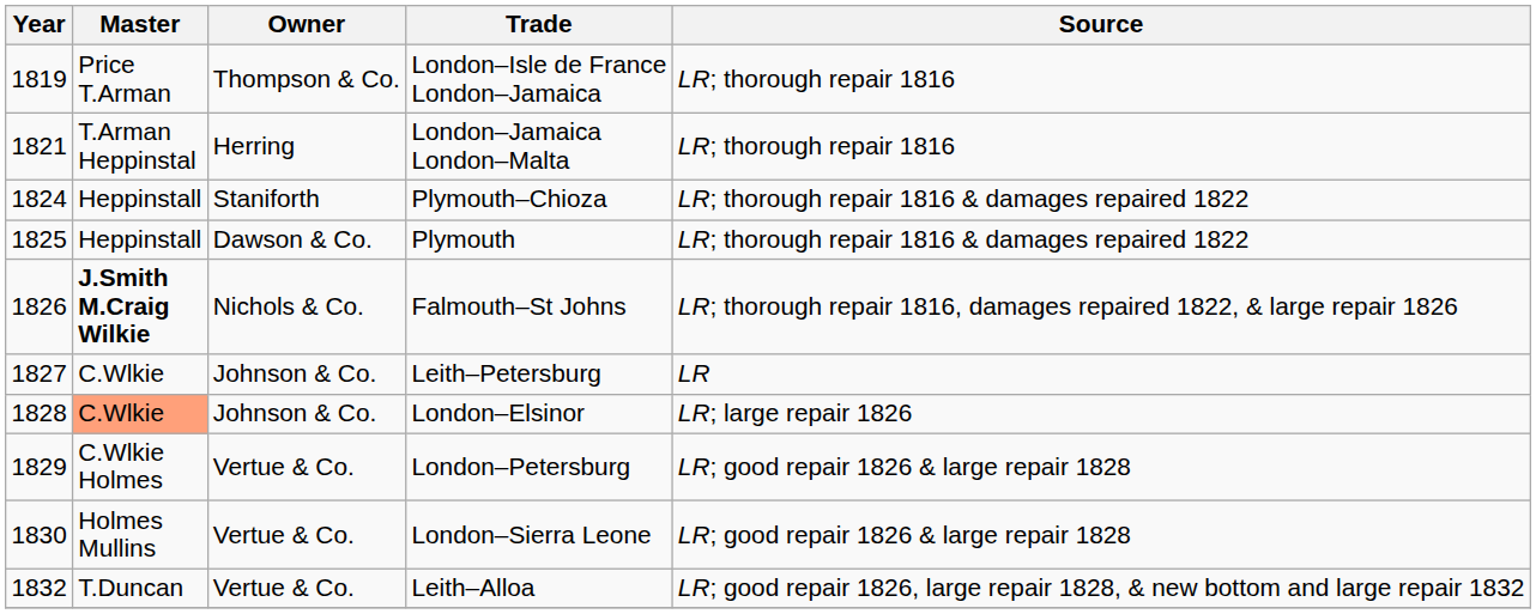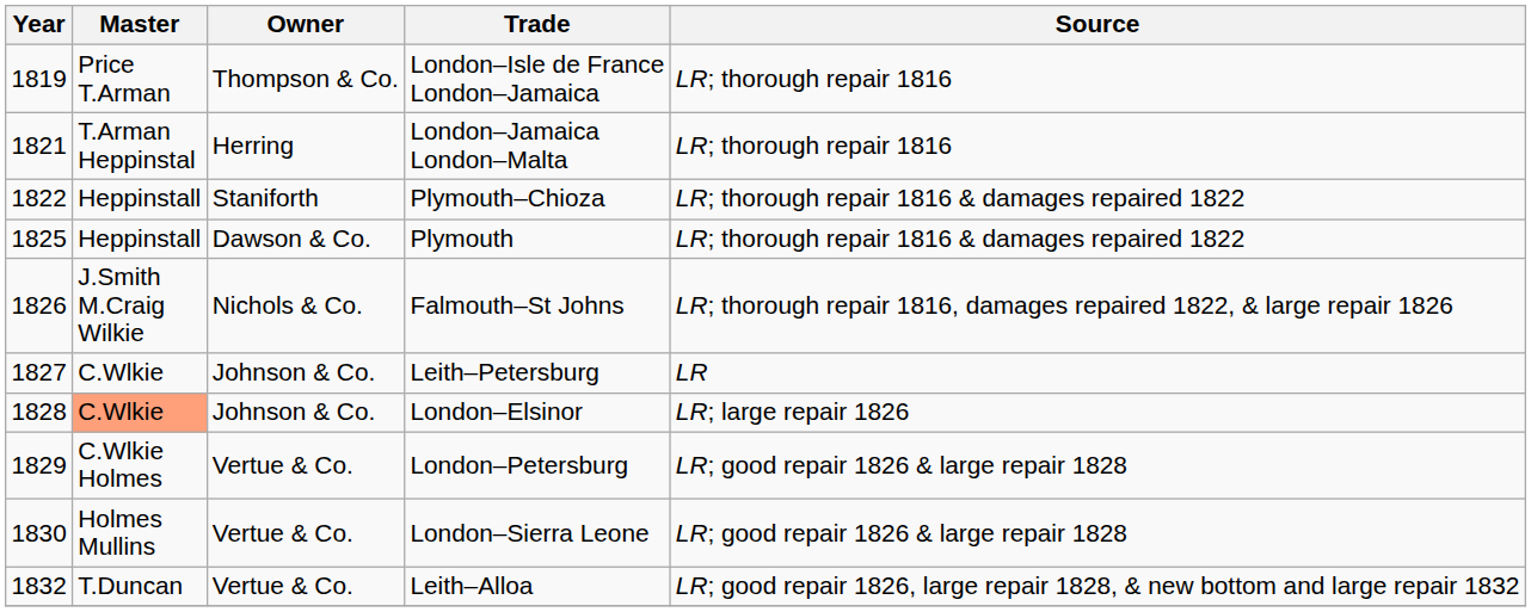 <table class=" wikitable">
 <tr>
 <th>Year</th>
 <th>Master</th>
 <th>Owner</th>
 <th>Trade</th>
 <th>Source</th>
 </tr>
 <tr>
 <td>1819</td>
 <td>Price<br>T.Arman</td>
 <td>Thompson & Co.</td>
 <td>London–Isle de France<br>London–Jamaica</td>
 <td><em>LR</em>; thorough repair 1816</td>
 </tr>
 <tr>
 <td>1821</td>
 <td>T.Arman<br>Heppinstal</td>
 <td>Herring</td>
 <td>London–Jamaica<br>London–Malta</td>
 <td><em>LR</em>; thorough repair 1816</td>
 </tr>
 <tr>
-<td>1824</td>
+<td>1822</td>
 <td>Heppinstall</td>
 <td>Staniforth</td>
 <td>Plymouth–Chioza</td>
 <td><em>LR</em>; thorough repair 1816 & damages repaired 1822</td>
 </tr>
 <tr>
 <td>1825</td>
 <td>Heppinstall</td>
 <td>Dawson & Co.</td>
 <td>Plymouth</td>
 <td><em>LR</em>; thorough repair 1816 & damages repaired 1822</td>
 </tr>
 <tr>
 <td>1826</td>
-<td><strong>J.Smith<br>M.Craig<br>Wilkie</strong></td>
+<td>J.Smith<br>M.Craig<br>Wilkie</td>
 <td>Nichols & Co.</td>
 <td>Falmouth–St Johns</td>
 <td><em>LR</em>; thorough repair 1816, damages repaired 1822, & large repair 1826</td>
 </tr>
 <tr>
 <td>1827</td>
 <td>C.Wlkie</td>
 <td>Johnson & Co.</td>
 <td>Leith–Petersburg</td>
 <td><em>LR</em></td>
 </tr>
 <tr>
 <td>1828</td>
 <td style="background: lightsalmon;">C.Wlkie</td>
 <td>Johnson & Co.</td>
 <td>London–Elsinor</td>
 <td><em>LR</em>; large repair 1826</td>
 </tr>
 <tr>
 <td>1829</td>
 <td>C.Wlkie<br>Holmes</td>
 <td>Vertue & Co.</td>
 <td>London–Petersburg</td>
 <td><em>LR</em>; good repair 1826 & large repair 1828</td>
 </tr>
 <tr>
 <td>1830</td>
 <td>Holmes<br>Mullins</td>
 <td>Vertue & Co.</td>
 <td>London–Sierra Leone</td>
 <td><em>LR</em>; good repair 1826 & large repair 1828</td>
 </tr>
 <tr>
 <td>1832</td>
 <td>T.Duncan</td>
 <td>Vertue & Co.</td>
 <td>Leith–Alloa</td>
 <td><em>LR</em>; good repair 1826, large repair 1828, & new bottom and large repair 1832</td>
 </tr>
 <tr>
 </tr>
 </table>
